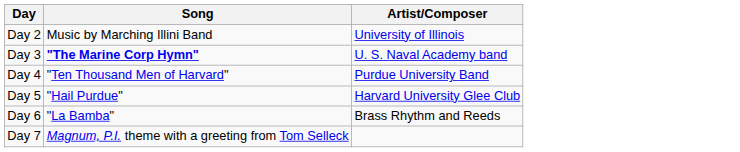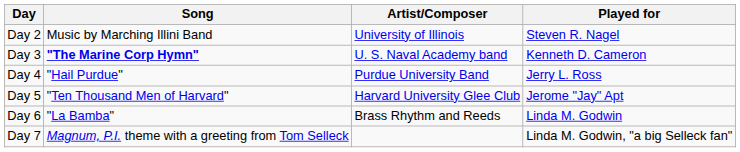 <table class="wikitable">
 <tr>
 <th>Day</th>
 <th>Song</th>
 <th>Artist/Composer</th>
+<th>Played for</th>
 </tr>
 <tr>
 <td>Day 2</td>
 <td>Music by Marching Illini Band</td>
 <td><a href='#'>University of Illinois</a></td>
+<td><a href='#'>Steven R. Nagel</a></td>
 </tr>
 <tr>
 <td>Day 3</td>
 <td><strong><a href='#'>"The Marine Corp Hymn"</a></strong></td>
 <td><a href='#'>U. S. Naval Academy band</a></td>
+<td><a href='#'>Kenneth D. Cameron</a></td>
 </tr>
 <tr>
 <td>Day 4</td>
-<td>"<a href='#'>Ten Thousand Men of Harvard</a>"</td>
+<td>"<a href='#'>Hail Purdue</a>"</td>
 <td><a href='#'>Purdue University Band</a></td>
+<td><a href='#'>Jerry L. Ross</a></td>
 </tr>
 <tr>
 <td>Day 5</td>
-<td>"<a href='#'>Hail Purdue</a>"</td>
+<td>"<a href='#'>Ten Thousand Men of Harvard</a>"</td>
 <td><a href='#'>Harvard University Glee Club</a></td>
+<td><a href='#'>Jerome "Jay" Apt</a></td>
 </tr>
 <tr>
 <td>Day 6</td>
 <td>"<a href='#'>La Bamba</a>"</td>
 <td>Brass Rhythm and Reeds</td>
+<td><a href='#'>Linda M. Godwin</a></td>
 </tr>
 <tr>
 <td>Day 7</td>
 <td><em><a href='#'>Magnum, P.I.</a></em> theme with a greeting from <a href='#'>Tom Selleck</a></td>
 <td></td>
+<td>Linda M. Godwin, "a big Selleck fan"</td>
 </tr>
 </table>
